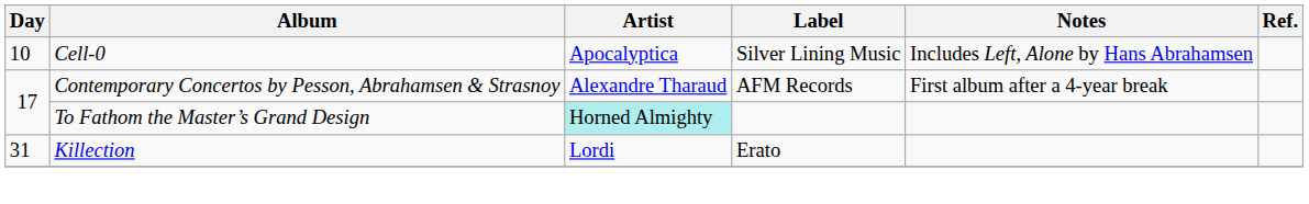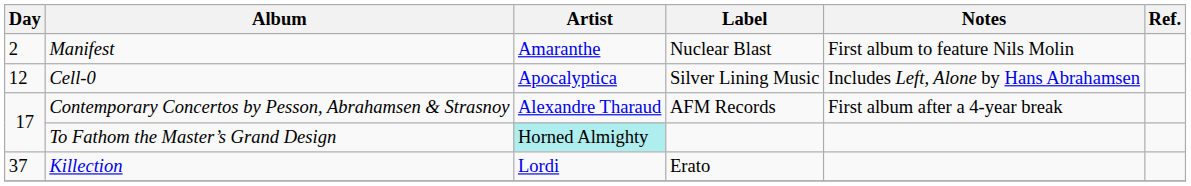 <table class="wikitable">
 <tr>
 <th>Day</th>
 <th>Album</th>
 <th>Artist</th>
 <th>Label</th>
 <th>Notes</th>
 <th>Ref.</th>
 </tr>
 <tr>
-<td>10</td>
+<td>2</td>
+<td><em>Manifest</em></td>
+<td><a href='#'>Amaranthe</a></td>
+<td>Nuclear Blast</td>
+<td>First album to feature Nils Molin</td>
+<td></td>
+</tr>
+<tr>
+<td>12</td>
 <td><em>Cell-0</em></td>
 <td><a href='#'>Apocalyptica</a></td>
 <td>Silver Lining Music</td>
 <td>Includes <em>Left, Alone</em> by <a href='#'>Hans Abrahamsen</a></td>
 <td></td>
 </tr>
 <tr>
 <td style="text-align:center;" rowspan="2">17</td>
 <td><em>Contemporary Concertos by Pesson, Abrahamsen & Strasnoy</em></td>
 <td><a href='#'>Alexandre Tharaud</a></td>
 <td>AFM Records</td>
 <td>First album after a 4-year break</td>
 <td></td>
 </tr>
 <tr>
 <td><em>To Fathom the Master’s Grand Design</em></td>
 <td style="background: paleturquoise;">Horned Almighty</td>
 <td></td>
 <td></td>
 <td></td>
 </tr>
 <tr>
-<td>31</td>
+<td>37</td>
 <td><em><a href='#'>Killection</a></em></td>
 <td><a href='#'>Lordi</a></td>
 <td>Erato</td>
 <td></td>
 <td></td>
 </tr>
 <tr>
 </tr>
 </table>
